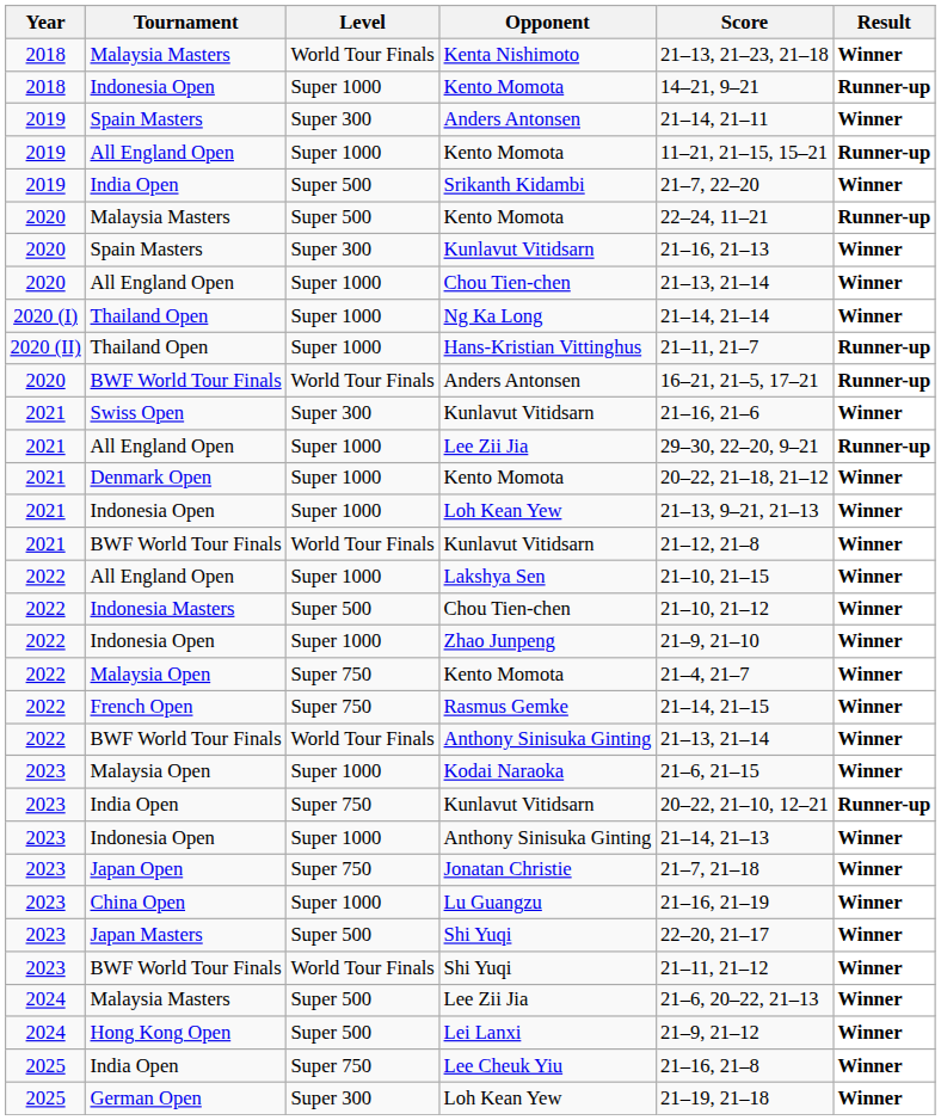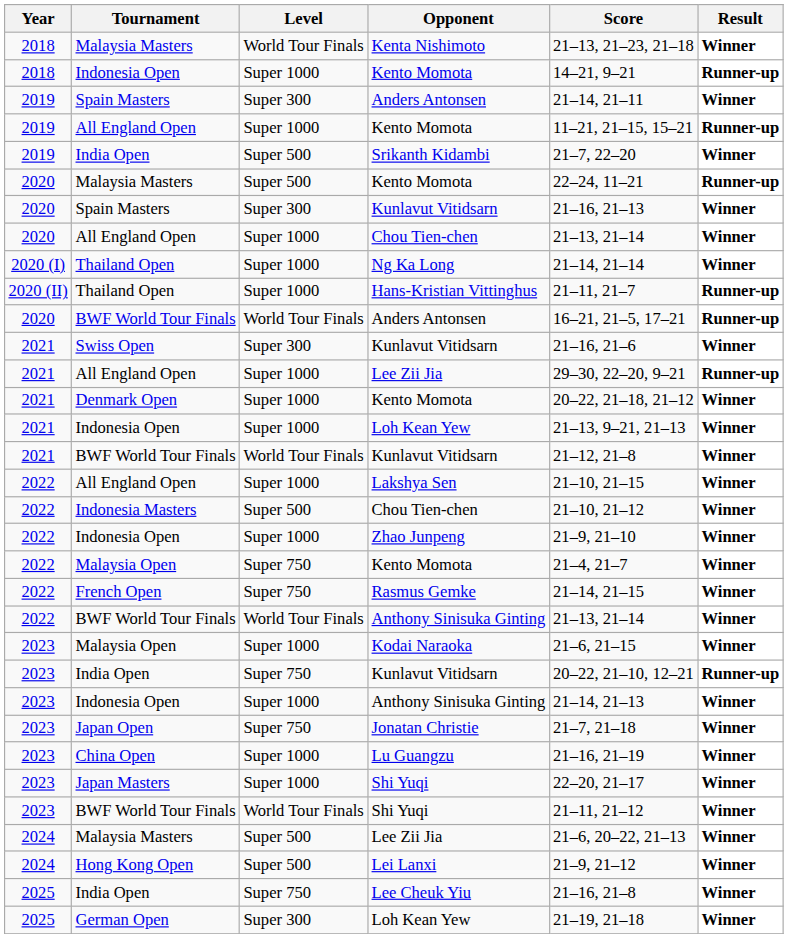 <table class="sortable wikitable" style="font-size: 90%">
 <tr>
 <th>Year</th>
 <th>Tournament</th>
 <th>Level</th>
 <th>Opponent</th>
 <th>Score</th>
 <th>Result</th>
 </tr>
 <tr>
 <td align="center"><a href='#'>2018</a></td>
 <td align="left"><a href='#'>Malaysia Masters</a></td>
 <td align="left">World Tour Finals</td>
 <td align="left"> <a href='#'>Kenta Nishimoto</a></td>
 <td align="left">21–13, 21–23, 21–18</td>
 <td style="text-align:left; background:white"> <strong>Winner</strong></td>
 </tr>
 <tr>
 <td align="center"><a href='#'>2018</a></td>
 <td align="left"><a href='#'>Indonesia Open</a></td>
 <td align="left">Super 1000</td>
 <td align="left"> <a href='#'>Kento Momota</a></td>
 <td align="left">14–21, 9–21</td>
 <td style="text-align:left; background:white"> <strong>Runner-up</strong></td>
 </tr>
 <tr>
 <td align="center"><a href='#'>2019</a></td>
 <td align="left"><a href='#'>Spain Masters</a></td>
 <td align="left">Super 300</td>
 <td align="left"> <a href='#'>Anders Antonsen</a></td>
 <td align="left">21–14, 21–11</td>
 <td style="text-align:left; background:white"> <strong>Winner</strong></td>
 </tr>
 <tr>
 <td align="center"><a href='#'>2019</a></td>
 <td align="left"><a href='#'>All England Open</a></td>
 <td align="left">Super 1000</td>
 <td align="left"> Kento Momota</td>
 <td align="left">11–21, 21–15, 15–21</td>
 <td style="text-align:left; background:white"> <strong>Runner-up</strong></td>
 </tr>
 <tr>
 <td align="center"><a href='#'>2019</a></td>
 <td align="left"><a href='#'>India Open</a></td>
 <td align="left">Super 500</td>
 <td align="left"> <a href='#'>Srikanth Kidambi</a></td>
 <td align="left">21–7, 22–20</td>
 <td style="text-align:left; background:white"> <strong>Winner</strong></td>
 </tr>
 <tr>
 <td align="center"><a href='#'>2020</a></td>
 <td align="left">Malaysia Masters</td>
 <td align="left">Super 500</td>
 <td align="left"> Kento Momota</td>
 <td align="left">22–24, 11–21</td>
 <td style="text-align:left; background:white"> <strong>Runner-up</strong></td>
 </tr>
 <tr>
 <td align="center"><a href='#'>2020</a></td>
 <td align="left">Spain Masters</td>
 <td align="left">Super 300</td>
 <td align="left"> <a href='#'>Kunlavut Vitidsarn</a></td>
 <td align="left">21–16, 21–13</td>
 <td style="text-align:left; background:white"> <strong>Winner</strong></td>
 </tr>
 <tr>
 <td align="center"><a href='#'>2020</a></td>
 <td align="left">All England Open</td>
 <td align="left">Super 1000</td>
 <td align="left"> <a href='#'>Chou Tien-chen</a></td>
 <td align="left">21–13, 21–14</td>
 <td style="text-align:left; background:white"> <strong>Winner</strong></td>
 </tr>
 <tr>
 <td align="center"><a href='#'>2020 (I)</a></td>
 <td align="left"><a href='#'>Thailand Open</a></td>
 <td align="left">Super 1000</td>
 <td align="left"> <a href='#'>Ng Ka Long</a></td>
 <td align="left">21–14, 21–14</td>
 <td style="text-align:left; background:white"> <strong>Winner</strong></td>
 </tr>
 <tr>
 <td align="center"><a href='#'>2020 (II)</a></td>
 <td align="left">Thailand Open</td>
 <td align="left">Super 1000</td>
 <td align="left"> <a href='#'>Hans-Kristian Vittinghus</a></td>
 <td align="left">21–11, 21–7</td>
 <td style="text-align:left; background:white"> <strong>Runner-up</strong></td>
 </tr>
 <tr>
 <td align="center"><a href='#'>2020</a></td>
 <td align="left"><a href='#'>BWF World Tour Finals</a></td>
 <td align="left">World Tour Finals</td>
 <td align="left"> Anders Antonsen</td>
 <td align="left">16–21, 21–5, 17–21</td>
 <td style="text-align:left; background:white"> <strong>Runner-up</strong></td>
 </tr>
 <tr>
 <td align="center"><a href='#'>2021</a></td>
 <td align="left"><a href='#'>Swiss Open</a></td>
 <td align="left">Super 300</td>
 <td align="left"> Kunlavut Vitidsarn</td>
 <td align="left">21–16, 21–6</td>
 <td style="text-align:left; background:white"> <strong>Winner</strong></td>
 </tr>
 <tr>
 <td align="center"><a href='#'>2021</a></td>
 <td align="left">All England Open</td>
 <td align="left">Super 1000</td>
 <td align="left"> <a href='#'>Lee Zii Jia</a></td>
 <td align="left">29–30, 22–20, 9–21</td>
 <td style="text-align:left; background:white"> <strong>Runner-up</strong></td>
 </tr>
 <tr>
 <td align="center"><a href='#'>2021</a></td>
 <td align="left"><a href='#'>Denmark Open</a></td>
 <td align="left">Super 1000</td>
 <td align="left"> Kento Momota</td>
 <td align="left">20–22, 21–18, 21–12</td>
 <td style="text-align:left; background:white"> <strong>Winner</strong></td>
 </tr>
 <tr>
 <td align="center"><a href='#'>2021</a></td>
 <td align="left">Indonesia Open</td>
 <td align="left">Super 1000</td>
 <td align="left"> <a href='#'>Loh Kean Yew</a></td>
 <td align="left">21–13, 9–21, 21–13</td>
 <td style="text-align:left; background:white"> <strong>Winner</strong></td>
 </tr>
 <tr>
 <td align="center"><a href='#'>2021</a></td>
 <td align="left">BWF World Tour Finals</td>
 <td align="left">World Tour Finals</td>
 <td align="left"> Kunlavut Vitidsarn</td>
 <td align="left">21–12, 21–8</td>
 <td style="text-align:left; background:white"> <strong>Winner</strong></td>
 </tr>
 <tr>
 <td align="center"><a href='#'>2022</a></td>
 <td align="left">All England Open</td>
 <td align="left">Super 1000</td>
 <td align="left"> <a href='#'>Lakshya Sen</a></td>
 <td align="left">21–10, 21–15</td>
 <td style="text-align:left; background:white"> <strong>Winner</strong></td>
 </tr>
 <tr>
 <td align="center"><a href='#'>2022</a></td>
 <td align="left"><a href='#'>Indonesia Masters</a></td>
 <td align="left">Super 500</td>
 <td align="left"> Chou Tien-chen</td>
 <td align="left">21–10, 21–12</td>
 <td style="text-align:left; background:white"> <strong>Winner</strong></td>
 </tr>
 <tr>
 <td align="center"><a href='#'>2022</a></td>
 <td align="left">Indonesia Open</td>
 <td align="left">Super 1000</td>
 <td align="left"> <a href='#'>Zhao Junpeng</a></td>
 <td align="left">21–9, 21–10</td>
 <td style="text-align:left; background:white"> <strong>Winner</strong></td>
 </tr>
 <tr>
 <td align="center"><a href='#'>2022</a></td>
 <td align="left"><a href='#'>Malaysia Open</a></td>
 <td align="left">Super 750</td>
 <td align="left"> Kento Momota</td>
 <td align="left">21–4, 21–7</td>
 <td style="text-align:left; background:white"> <strong>Winner</strong></td>
 </tr>
 <tr>
 <td align="center"><a href='#'>2022</a></td>
 <td align="left"><a href='#'>French Open</a></td>
 <td align="left">Super 750</td>
 <td align="left"> <a href='#'>Rasmus Gemke</a></td>
 <td align="left">21–14, 21–15</td>
 <td style="text-align:left; background:white"> <strong>Winner</strong></td>
 </tr>
 <tr>
 <td align="center"><a href='#'>2022</a></td>
 <td align="left">BWF World Tour Finals</td>
 <td align="left">World Tour Finals</td>
 <td align="left"> <a href='#'>Anthony Sinisuka Ginting</a></td>
 <td align="left">21–13, 21–14</td>
 <td style="text-align:left; background:white"> <strong>Winner</strong></td>
 </tr>
 <tr>
 <td align="center"><a href='#'>2023</a></td>
 <td align="left">Malaysia Open</td>
 <td align="left">Super 1000</td>
 <td align="left"> <a href='#'>Kodai Naraoka</a></td>
 <td align="left">21–6, 21–15</td>
 <td style="text-align:left; background:white"> <strong>Winner</strong></td>
 </tr>
 <tr>
 <td align="center"><a href='#'>2023</a></td>
 <td align="left">India Open</td>
 <td align="left">Super 750</td>
 <td align="left"> Kunlavut Vitidsarn</td>
 <td align="left">20–22, 21–10, 12–21</td>
 <td style="text-align:left; background:white"> <strong>Runner-up</strong></td>
 </tr>
 <tr>
 <td align="center"><a href='#'>2023</a></td>
 <td align="left">Indonesia Open</td>
 <td align="left">Super 1000</td>
 <td align="left"> Anthony Sinisuka Ginting</td>
 <td align="left">21–14, 21–13</td>
 <td style="text-align:left; background:white"> <strong>Winner</strong></td>
 </tr>
 <tr>
 <td align="center"><a href='#'>2023</a></td>
 <td align="left"><a href='#'>Japan Open</a></td>
 <td align="left">Super 750</td>
 <td align="left"> <a href='#'>Jonatan Christie</a></td>
 <td align="left">21–7, 21–18</td>
 <td style="text-align:left; background:white"> <strong>Winner</strong></td>
 </tr>
 <tr>
 <td align="center"><a href='#'>2023</a></td>
 <td align="left"><a href='#'>China Open</a></td>
 <td align="left">Super 1000</td>
 <td align="left"> <a href='#'>Lu Guangzu</a></td>
 <td align="left">21–16, 21–19</td>
 <td style="text-align:left; background:white"> <strong>Winner</strong></td>
 </tr>
 <tr>
 <td align="center"><a href='#'>2023</a></td>
 <td align="left"><a href='#'>Japan Masters</a></td>
-<td align="left">Super 500</td>
+<td align="left">Super 1000</td>
 <td align="left"> <a href='#'>Shi Yuqi</a></td>
 <td align="left">22–20, 21–17</td>
 <td style="text-align:left; background:white"> <strong>Winner</strong></td>
 </tr>
 <tr>
 <td align="center"><a href='#'>2023</a></td>
 <td align="left">BWF World Tour Finals</td>
 <td align="left">World Tour Finals</td>
 <td align="left"> Shi Yuqi</td>
 <td align="left">21–11, 21–12</td>
 <td style="text-align:left; background:white"> <strong>Winner</strong></td>
 </tr>
 <tr>
 <td align="center"><a href='#'>2024</a></td>
 <td align="left">Malaysia Masters</td>
 <td align="left">Super 500</td>
 <td align="left"> Lee Zii Jia</td>
 <td align="left">21–6, 20–22, 21–13</td>
 <td style="text-align:left; background:white"> <strong>Winner</strong></td>
 </tr>
 <tr>
 <td align="center"><a href='#'>2024</a></td>
 <td align="left"><a href='#'>Hong Kong Open</a></td>
 <td align="left">Super 500</td>
 <td align="left"> <a href='#'>Lei Lanxi</a></td>
 <td align="left">21–9, 21–12</td>
 <td style="text-align:left; background:white"> <strong>Winner</strong></td>
 </tr>
 <tr>
 <td align="center"><a href='#'>2025</a></td>
 <td align="left">India Open</td>
 <td align="left">Super 750</td>
 <td align="left"> <a href='#'>Lee Cheuk Yiu</a></td>
 <td align="left">21–16, 21–8</td>
 <td style="text-align:left; background:white"> <strong>Winner</strong></td>
 </tr>
 <tr>
 <td align="center"><a href='#'>2025</a></td>
 <td align="left"><a href='#'>German Open</a></td>
 <td align="left">Super 300</td>
 <td align="left"> Loh Kean Yew</td>
 <td align="left">21–19, 21–18</td>
 <td style="text-align:left; background:white"> <strong>Winner</strong></td>
 </tr>
 </table>
